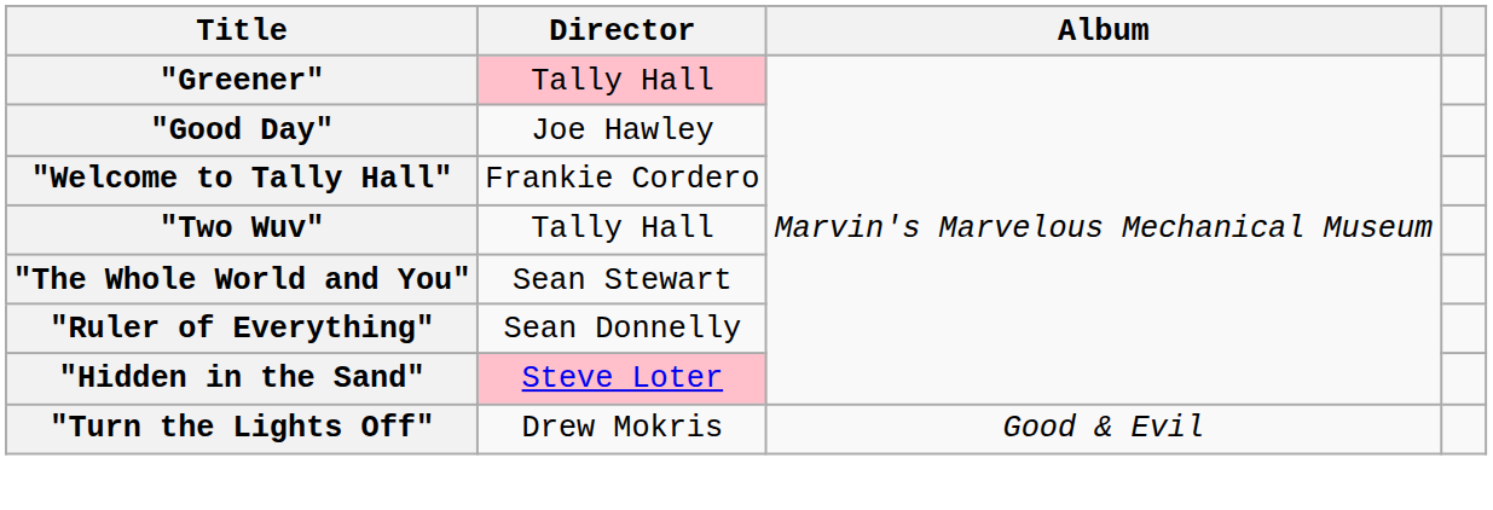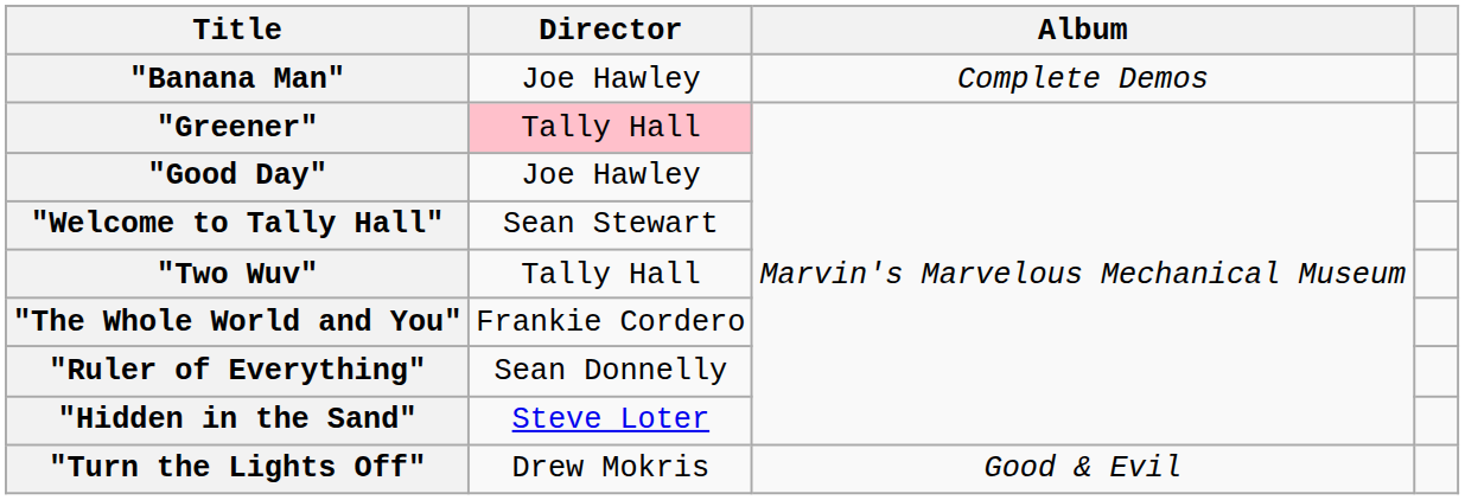 <table class="wikitable plainrowheaders" style="text-align:center;">
 <tr>
 <th scope="col">Title</th>
 <th scope="col">Director</th>
 <th scope="col">Album</th>
 <th scope="col" style="width:1em;"></th>
+</tr>
+<tr>
+<th scope="row">"Banana Man"</th>
+<td>Joe Hawley</td>
+<td><em>Complete Demos</em></td>
+<td></td>
 </tr>
 <tr>
 <th scope="row">"Greener"</th>
 <td style="background: pink;">Tally Hall</td>
 <td rowspan="7"><em>Marvin's Marvelous Mechanical Museum</em></td>
 <td></td>
 </tr>
 <tr>
 <th scope="row">"Good Day"</th>
 <td>Joe Hawley</td>
 <td></td>
 </tr>
 <tr>
 <th scope="row">"Welcome to Tally Hall"</th>
-<td>Frankie Cordero</td>
+<td>Sean Stewart</td>
 <td></td>
 </tr>
 <tr>
 <th scope="row">"Two Wuv"</th>
 <td>Tally Hall</td>
 <td></td>
 </tr>
 <tr>
 <th scope="row">"The Whole World and You"</th>
-<td>Sean Stewart</td>
+<td>Frankie Cordero</td>
 <td></td>
 </tr>
 <tr>
 <th scope="row">"Ruler of Everything"</th>
 <td>Sean Donnelly</td>
 <td></td>
 </tr>
 <tr>
 <th scope="row">"Hidden in the Sand"</th>
-<td style="background: pink;"><a href='#'>Steve Loter</a></td>
+<td><a href='#'>Steve Loter</a></td>
 <td></td>
 </tr>
 <tr>
 <th scope="row">"Turn the Lights Off"</th>
 <td>Drew Mokris</td>
 <td rowspan="2"><em>Good & Evil</em></td>
 <td></td>
 </tr>
 </table>
